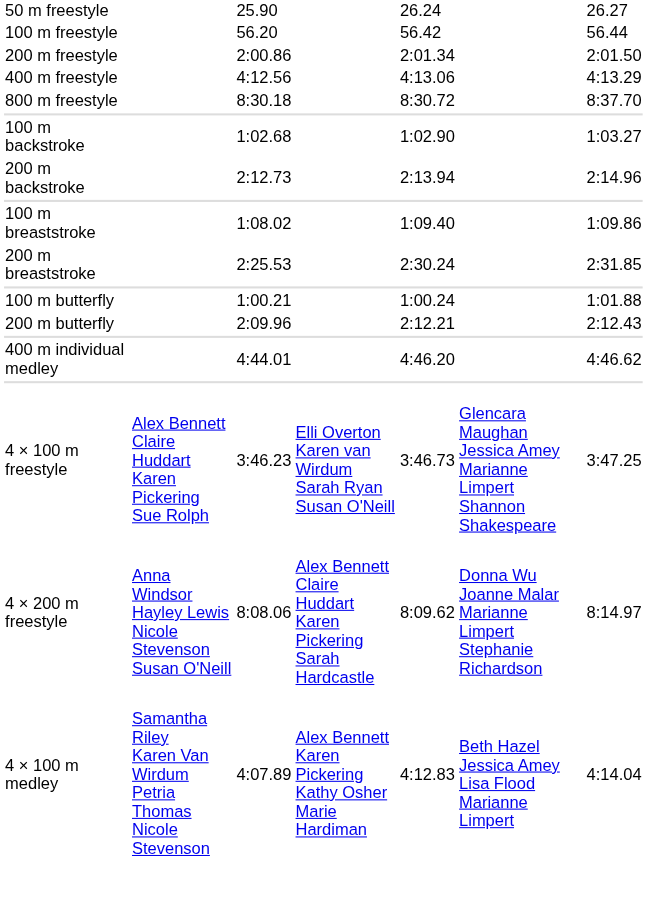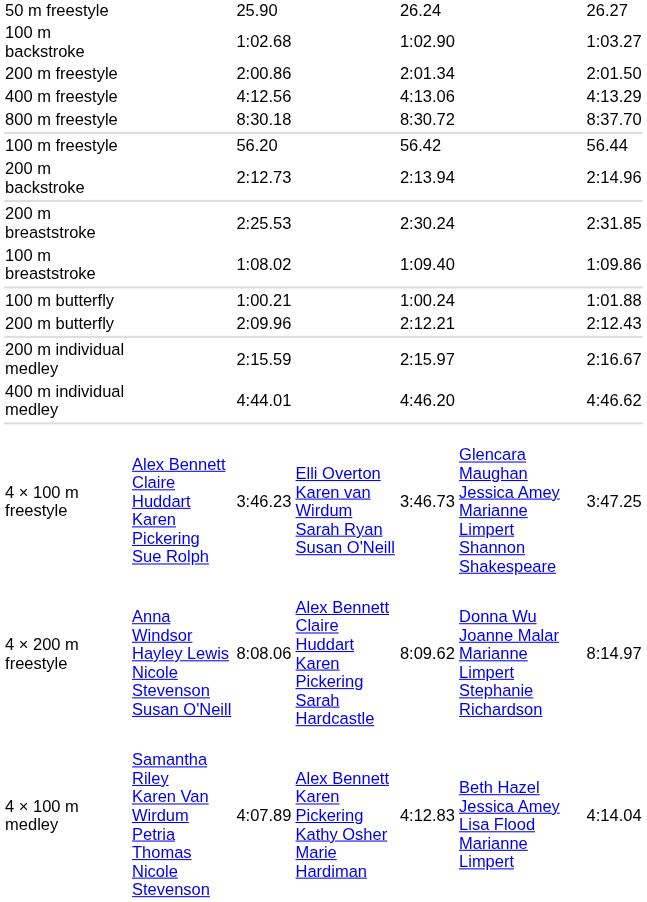 <table>
 <tr>
 <td>50 m freestyle<br></td>
 <td></td>
 <td>25.90</td>
 <td></td>
 <td>26.24</td>
 <td></td>
 <td>26.27</td>
 </tr>
 <tr>
-<td>100 m freestyle<br></td>
+<td>100 m backstroke<br></td>
 <td></td>
-<td>56.20</td>
+<td>1:02.68</td>
 <td></td>
-<td>56.42</td>
+<td>1:02.90</td>
 <td></td>
-<td>56.44</td>
+<td>1:03.27</td>
 </tr>
 <tr>
 <td>200 m freestyle<br></td>
 <td></td>
 <td>2:00.86</td>
 <td></td>
 <td>2:01.34</td>
 <td></td>
 <td>2:01.50</td>
 </tr>
 <tr>
 <td>400 m freestyle<br></td>
 <td></td>
 <td>4:12.56</td>
 <td></td>
 <td>4:13.06</td>
 <td></td>
 <td>4:13.29</td>
 </tr>
 <tr>
 <td>800 m freestyle<br></td>
 <td></td>
 <td>8:30.18</td>
 <td></td>
 <td>8:30.72</td>
 <td></td>
 <td>8:37.70</td>
 </tr>
 <tr bgcolor=#DDDDDD>
 <td colspan=7></td>
 </tr>
 <tr>
-<td>100 m backstroke<br></td>
+<td>100 m freestyle<br></td>
 <td></td>
-<td>1:02.68</td>
+<td>56.20</td>
 <td></td>
-<td>1:02.90</td>
+<td>56.42</td>
 <td></td>
-<td>1:03.27</td>
+<td>56.44</td>
 </tr>
 <tr>
 <td>200 m backstroke<br></td>
 <td></td>
 <td>2:12.73</td>
 <td></td>
 <td>2:13.94</td>
 <td></td>
 <td>2:14.96</td>
 </tr>
 <tr bgcolor=#DDDDDD>
 <td colspan=7></td>
 </tr>
 <tr>
+<td>200 m breaststroke<br></td>
+<td></td>
+<td>2:25.53</td>
+<td></td>
+<td>2:30.24</td>
+<td></td>
+<td>2:31.85</td>
+</tr>
+<tr>
 <td>100 m breaststroke<br></td>
 <td></td>
 <td>1:08.02</td>
 <td></td>
 <td>1:09.40</td>
 <td></td>
 <td>1:09.86</td>
-</tr>
-<tr>
-<td>200 m breaststroke<br></td>
-<td></td>
-<td>2:25.53</td>
-<td></td>
-<td>2:30.24</td>
-<td></td>
-<td>2:31.85</td>
 </tr>
 <tr bgcolor=#DDDDDD>
 <td colspan=7></td>
 </tr>
 <tr>
 <td>100 m butterfly<br></td>
 <td></td>
 <td>1:00.21</td>
 <td></td>
 <td>1:00.24</td>
 <td></td>
 <td>1:01.88</td>
 </tr>
 <tr>
 <td>200 m butterfly<br></td>
 <td></td>
 <td>2:09.96</td>
 <td></td>
 <td>2:12.21</td>
 <td></td>
 <td>2:12.43</td>
 </tr>
 <tr bgcolor=#DDDDDD>
 <td colspan=7></td>
+</tr>
+<tr>
+<td>200 m individual medley<br></td>
+<td></td>
+<td>2:15.59</td>
+<td></td>
+<td>2:15.97</td>
+<td></td>
+<td>2:16.67</td>
 </tr>
 <tr>
 <td>400 m individual medley<br></td>
 <td></td>
 <td>4:44.01</td>
 <td></td>
 <td>4:46.20</td>
 <td></td>
 <td>4:46.62</td>
 </tr>
 <tr bgcolor=#DDDDDD>
 <td colspan=7></td>
 </tr>
 <tr>
 <td>4 × 100 m freestyle<br></td>
 <td><br><a href='#'>Alex Bennett</a> <br><a href='#'>Claire Huddart</a><br><a href='#'>Karen Pickering</a><br><a href='#'>Sue Rolph</a></td>
 <td>3:46.23</td>
 <td><br><a href='#'>Elli Overton</a><br><a href='#'>Karen van Wirdum</a><br><a href='#'>Sarah Ryan</a><br><a href='#'>Susan O'Neill</a></td>
 <td>3:46.73</td>
 <td><br><a href='#'>Glencara Maughan</a><br><a href='#'>Jessica Amey</a><br><a href='#'>Marianne Limpert</a><br><a href='#'>Shannon Shakespeare</a></td>
 <td>3:47.25</td>
 </tr>
 <tr>
 <td>4 × 200 m freestyle<br></td>
 <td><br><a href='#'>Anna Windsor</a><br><a href='#'>Hayley Lewis</a><br><a href='#'>Nicole Stevenson</a><br><a href='#'>Susan O'Neill</a></td>
 <td>8:08.06</td>
 <td><br><a href='#'>Alex Bennett</a> <br><a href='#'>Claire Huddart</a><br><a href='#'>Karen Pickering</a><br><a href='#'>Sarah Hardcastle</a></td>
 <td>8:09.62</td>
 <td><br><a href='#'>Donna Wu</a><br><a href='#'>Joanne Malar</a><br><a href='#'>Marianne Limpert</a><br><a href='#'>Stephanie Richardson</a></td>
 <td>8:14.97</td>
 </tr>
 <tr>
 <td>4 × 100 m medley<br></td>
 <td><br><a href='#'>Samantha Riley</a><br><a href='#'>Karen Van Wirdum</a><br><a href='#'>Petria Thomas</a><br><a href='#'>Nicole Stevenson</a></td>
 <td>4:07.89</td>
 <td><br><a href='#'>Alex Bennett</a> <br><a href='#'>Karen Pickering</a><br><a href='#'>Kathy Osher</a><br><a href='#'>Marie Hardiman</a></td>
 <td>4:12.83</td>
 <td><br><a href='#'>Beth Hazel</a><br><a href='#'>Jessica Amey</a><br><a href='#'>Lisa Flood</a><br><a href='#'>Marianne Limpert</a></td>
 <td>4:14.04</td>
 </tr>
 </table>
